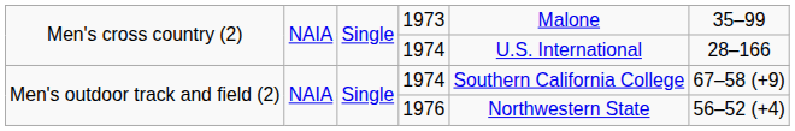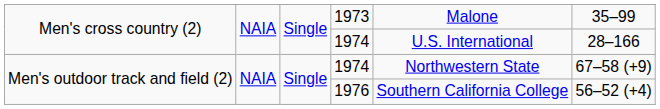 <table class="wikitable">
 <tr>
 </tr>
 <tr align="center">
 <td rowspan="2">Men's cross country (2)</td>
 <td rowspan="2"><a href='#'>NAIA</a></td>
 <td rowspan="2"><a href='#'>Single</a></td>
 <td>1973</td>
 <td><a href='#'>Malone</a></td>
 <td>35–99</td>
 </tr>
 <tr align="center">
 <td>1974</td>
 <td><a href='#'>U.S. International</a></td>
 <td>28–166</td>
 </tr>
 <tr align="center">
 <td rowspan="2">Men's outdoor track and field (2)</td>
 <td rowspan="2"><a href='#'>NAIA</a></td>
 <td rowspan="2"><a href='#'>Single</a></td>
 <td>1974</td>
-<td><a href='#'>Southern California College</a></td>
+<td><a href='#'>Northwestern State</a></td>
 <td>67–58 (+9)</td>
 </tr>
 <tr align="center">
 <td>1976</td>
-<td><a href='#'>Northwestern State</a></td>
+<td><a href='#'>Southern California College</a></td>
 <td>56–52 (+4)</td>
 </tr>
 </table>
